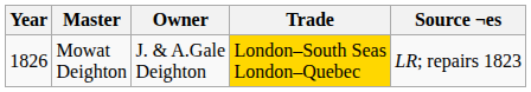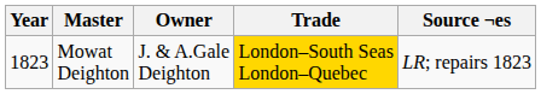 <table class=" wikitable">
 <tr>
 <th>Year</th>
 <th>Master</th>
 <th>Owner</th>
 <th>Trade</th>
 <th>Source &notes</th>
 </tr>
 <tr>
-<td>1826</td>
+<td>1823</td>
 <td>Mowat<br>Deighton</td>
 <td>J. & A.Gale<br>Deighton</td>
 <td style="background: gold;">London–South Seas<br>London–Quebec</td>
 <td><em>LR</em>; repairs 1823</td>
 </tr>
 <tr>
 </tr>
 </table>
